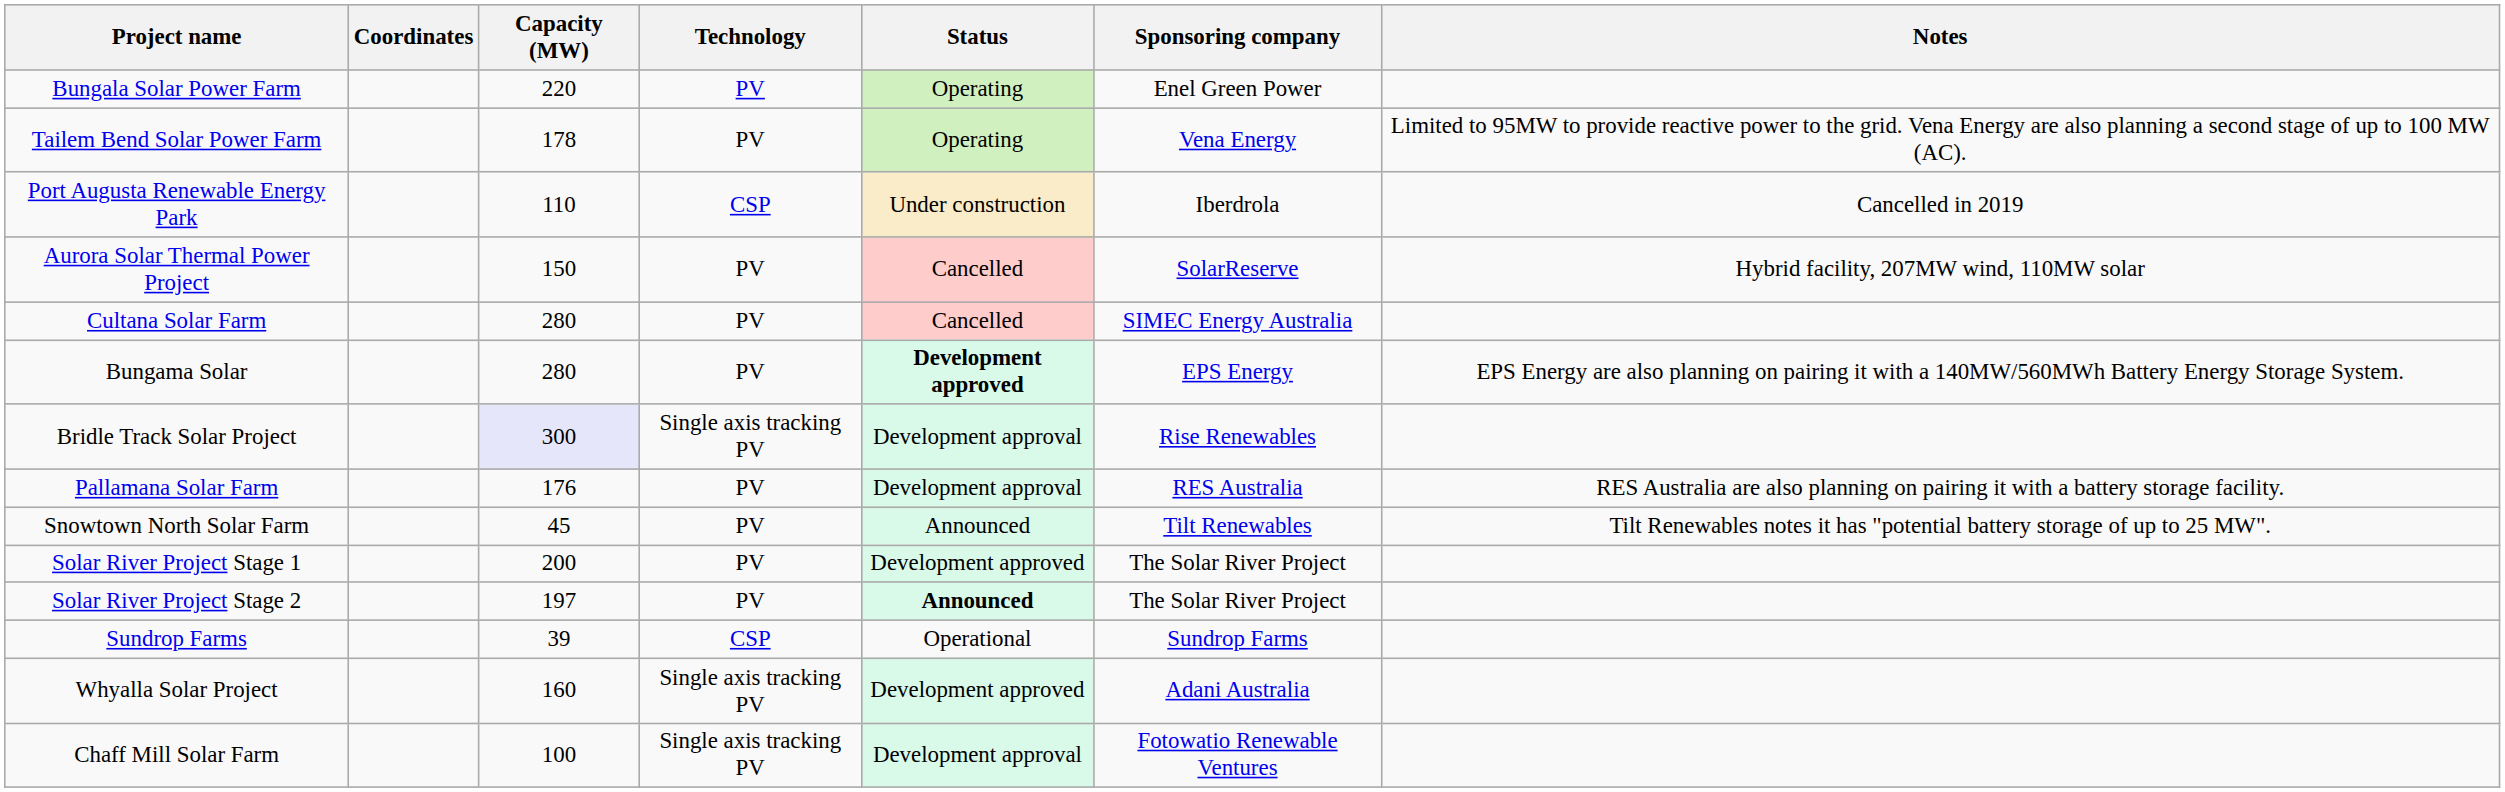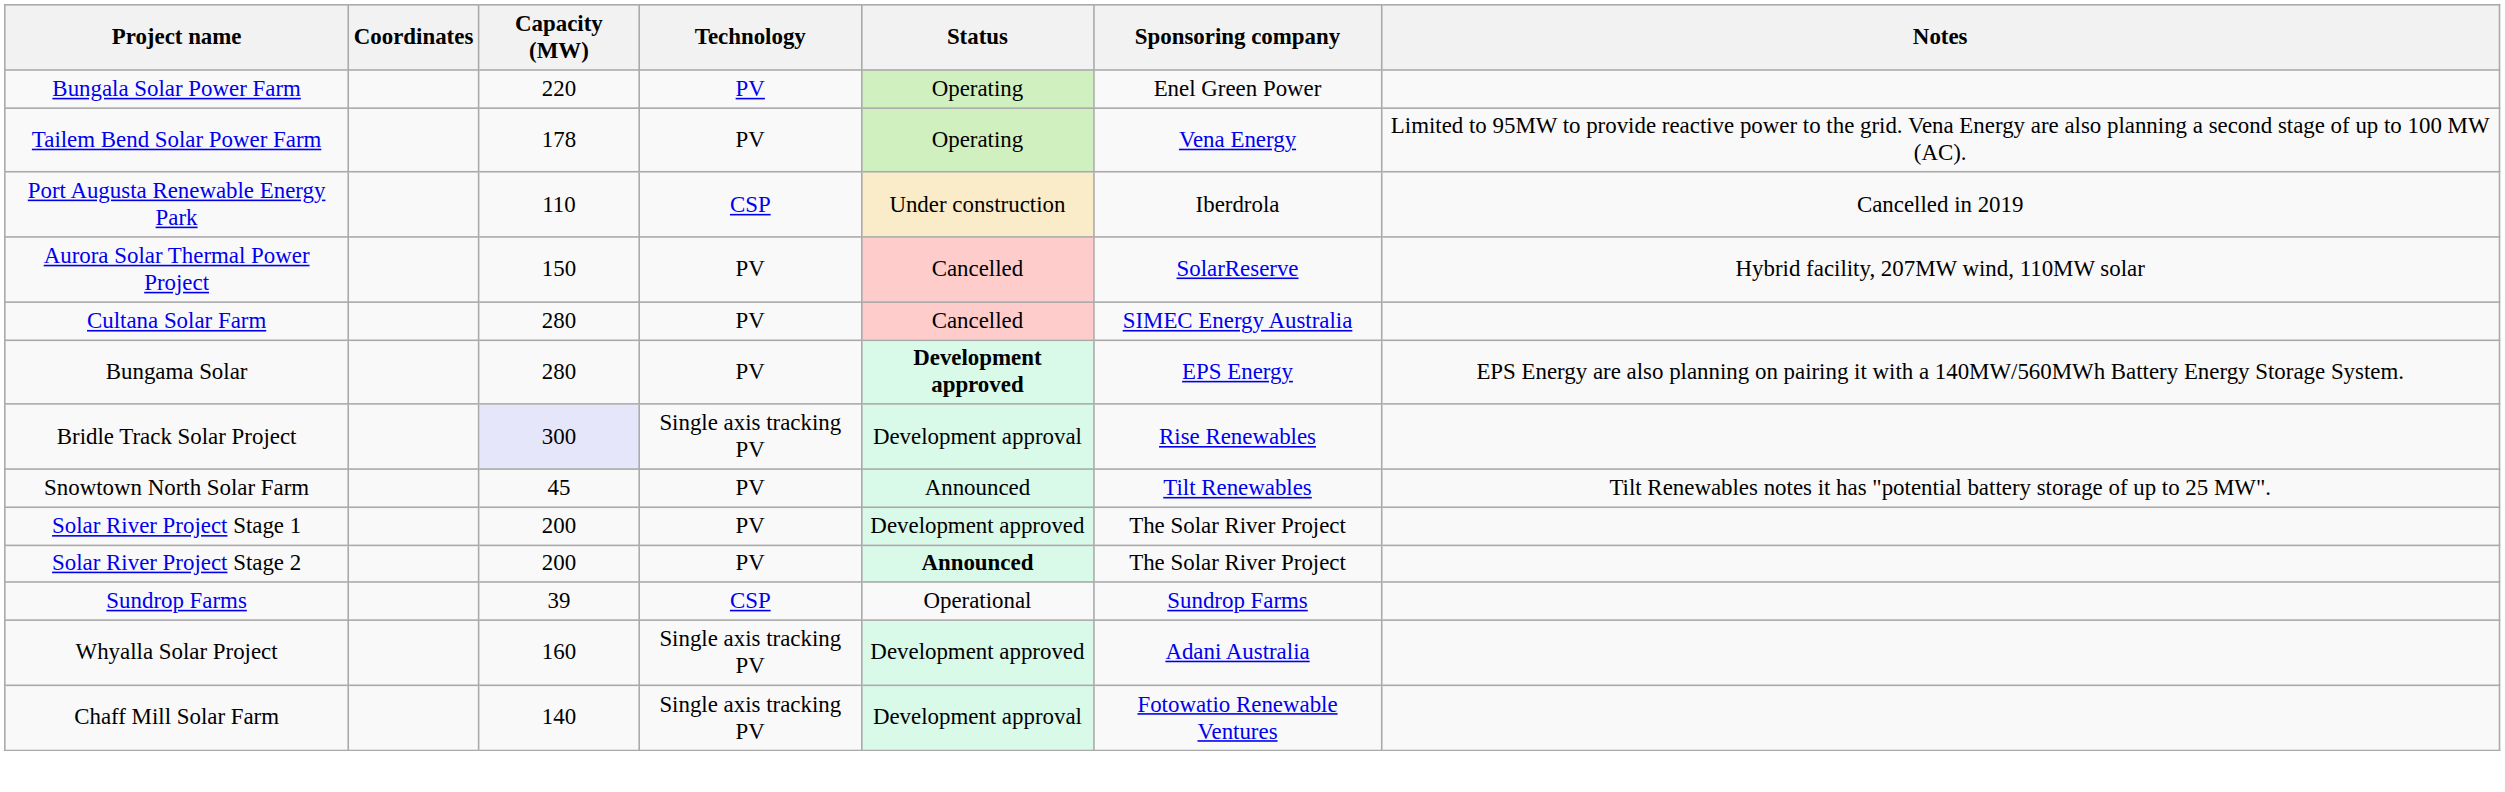 <table class="wikitable sortable" style="text-align:center; font-size:90%; border-collapse:collapse;">
 <tr>
 <th>Project name</th>
 <th>Coordinates</th>
 <th>Capacity (MW)</th>
 <th>Technology</th>
 <th>Status</th>
 <th>Sponsoring company</th>
 <th>Notes</th>
 </tr>
 <tr>
 <td><a href='#'>Bungala Solar Power Farm</a></td>
 <td align="left"></td>
 <td>220</td>
 <td><a href='#'>PV</a></td>
 <td style="background:#D0F0C0;">Operating</td>
 <td>Enel Green Power</td>
 <td></td>
 </tr>
 <tr>
 <td><a href='#'>Tailem Bend Solar Power Farm</a></td>
 <td align="left"></td>
 <td>178</td>
 <td>PV</td>
 <td style="background:#D0F0C0;">Operating</td>
 <td><a href='#'>Vena Energy</a></td>
 <td>Limited to 95MW to provide reactive power to the grid. Vena Energy are also planning a second stage of up to 100 MW (AC).</td>
 </tr>
 <tr>
 <td><a href='#'>Port Augusta Renewable Energy Park</a></td>
 <td></td>
 <td>110</td>
 <td><a href='#'>CSP</a></td>
 <td style="background:#FAECC8;">Under construction</td>
 <td>Iberdrola</td>
 <td>Cancelled in 2019</td>
 </tr>
 <tr>
 <td><a href='#'>Aurora Solar Thermal Power Project</a></td>
 <td align="left"></td>
 <td>150</td>
 <td>PV</td>
 <td style="background:#FFCCCC;">Cancelled</td>
 <td><a href='#'>SolarReserve</a></td>
 <td>Hybrid facility, 207MW wind, 110MW solar</td>
 </tr>
 <tr>
 <td><a href='#'>Cultana Solar Farm</a></td>
 <td align="left"></td>
 <td>280</td>
 <td>PV</td>
 <td style="background:#FFCCCC;">Cancelled</td>
 <td><a href='#'>SIMEC Energy Australia</a></td>
 <td></td>
 </tr>
 <tr>
 <td>Bungama Solar</td>
 <td align="left"></td>
 <td>280</td>
 <td>PV</td>
 <td style="background:#D9F9E9;"><strong>Development approved</strong></td>
 <td><a href='#'>EPS Energy</a></td>
 <td>EPS Energy are also planning on pairing it with a 140MW/560MWh Battery Energy Storage System.</td>
 </tr>
 <tr>
 <td>Bridle Track Solar Project</td>
 <td></td>
 <td style="background: lavender;">300</td>
 <td>Single axis tracking PV</td>
 <td style="background:#D9F9E9;">Development approval</td>
 <td><a href='#'>Rise Renewables</a></td>
 <td></td>
 </tr>
 <tr>
-<td><a href='#'>Pallamana Solar Farm</a></td>
-<td></td>
-<td>176</td>
-<td>PV</td>
-<td style="background:#D9F9E9;">Development approval</td>
-<td><a href='#'>RES Australia</a></td>
-<td>RES Australia are also planning on pairing it with a battery storage facility.</td>
-</tr>
-<tr>
 <td>Snowtown North Solar Farm</td>
 <td></td>
 <td>45</td>
 <td>PV</td>
 <td style="background:#D9F9E9;">Announced</td>
 <td><a href='#'>Tilt Renewables</a></td>
 <td>Tilt Renewables notes it has "potential battery storage of up to 25 MW".</td>
 </tr>
 <tr>
 <td><a href='#'>Solar River Project</a> Stage 1</td>
 <td></td>
 <td>200</td>
 <td>PV</td>
 <td style="background:#D9F9E9;">Development approved</td>
 <td>The Solar River Project</td>
 <td></td>
 </tr>
 <tr>
 <td><a href='#'>Solar River Project</a> Stage 2</td>
 <td></td>
-<td>197</td>
+<td>200</td>
 <td>PV</td>
 <td style="background:#D9F9E9;"><strong>Announced</strong></td>
 <td>The Solar River Project</td>
 <td></td>
 </tr>
 <tr>
 <td><a href='#'>Sundrop Farms</a></td>
 <td></td>
 <td>39</td>
 <td><a href='#'>CSP</a></td>
 <td>Operational</td>
 <td><a href='#'>Sundrop Farms</a></td>
 <td></td>
 </tr>
 <tr>
 <td>Whyalla Solar Project</td>
 <td></td>
 <td>160</td>
 <td>Single axis tracking PV</td>
 <td style="background:#D9F9E9;">Development approved</td>
 <td><a href='#'>Adani Australia</a></td>
 <td></td>
 </tr>
 <tr>
 <td>Chaff Mill Solar Farm</td>
 <td></td>
-<td>100</td>
+<td>140</td>
 <td>Single axis tracking PV</td>
 <td style="background:#D9F9E9;">Development approval</td>
 <td><a href='#'>Fotowatio Renewable Ventures</a></td>
 <td></td>
 </tr>
 </table>
